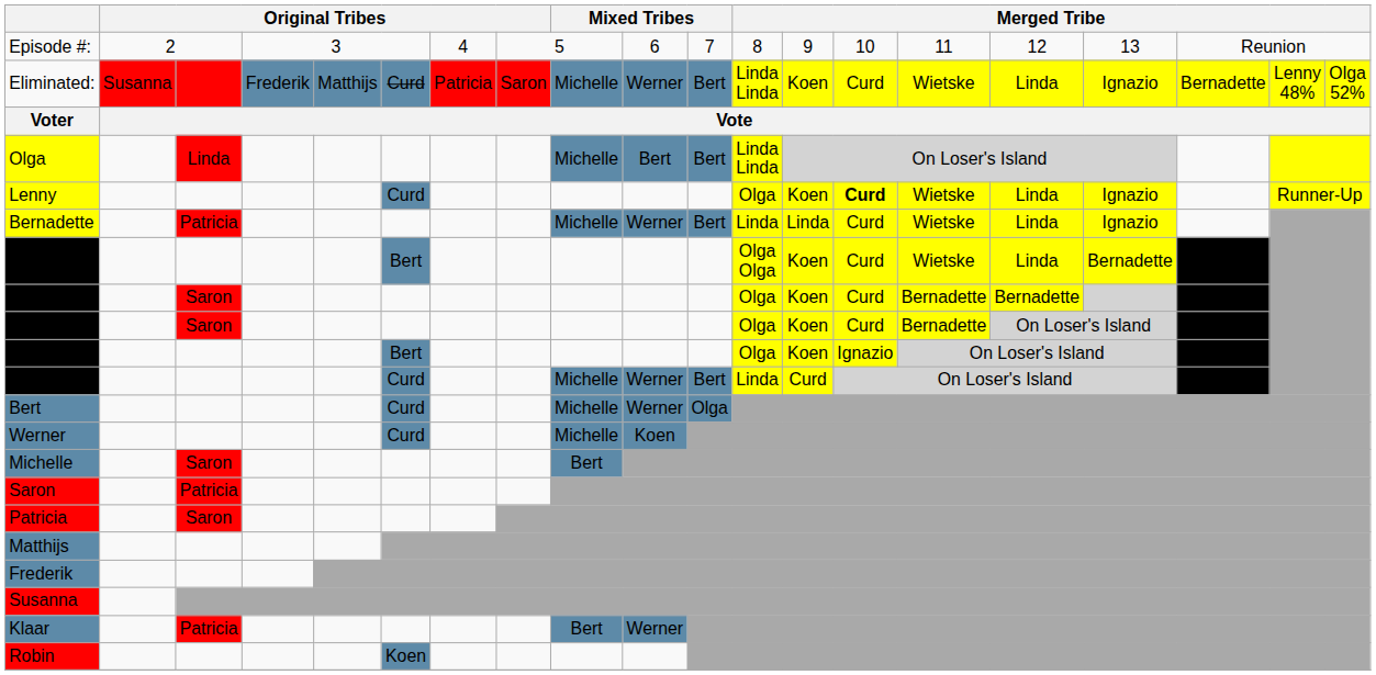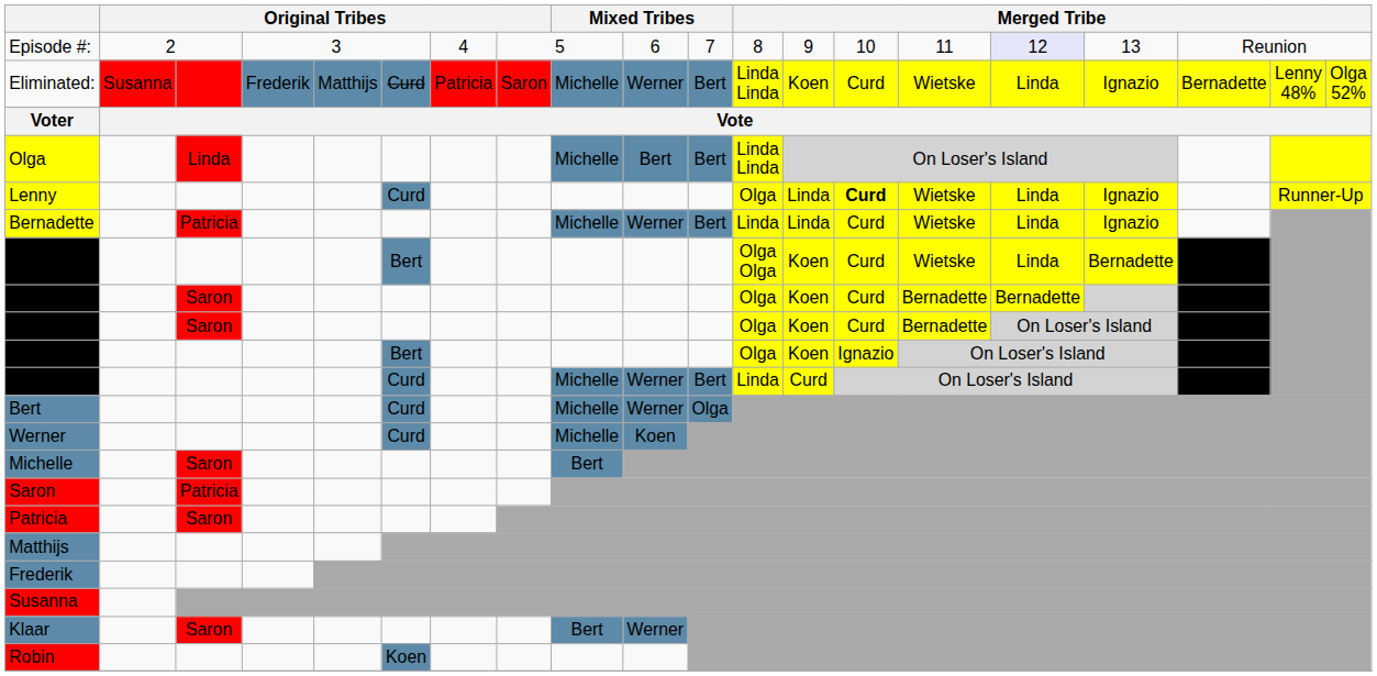 <table class="wikitable" style="text-align:center">
 <tr>
 <th></th>
 <th colspan=7>Original Tribes</th>
 <th colspan=3>Mixed Tribes</th>
 <th colspan=9>Merged Tribe</th>
 </tr>
 <tr>
 <td align="left">Episode #:</td>
 <td colspan=2>2</td>
 <td colspan=3>3</td>
 <td>4</td>
 <td colspan=2>5</td>
 <td>6</td>
 <td>7</td>
 <td>8</td>
 <td colspan=1>9</td>
 <td>10</td>
 <td colspan=1>11</td>
-<td colspan=1>12</td>
+<td colspan=1 style="background: lavender;">12</td>
 <td colspan=1>13</td>
 <td colspan=3>Reunion</td>
 </tr>
 <tr>
 <td align="left">Eliminated:</td>
 <td bgcolor="red">Susanna<br></td>
 <td bgcolor="red"><s></s><br></td>
 <td bgcolor="#5D8AA8">Frederik<br></td>
 <td bgcolor="#5D8AA8">Matthijs<br></td>
 <td bgcolor="#5D8AA8"><s>Curd</s><br></td>
 <td bgcolor="red">Patricia<br></td>
 <td bgcolor="red">Saron<br></td>
 <td bgcolor="#5D8AA8">Michelle<br></td>
 <td bgcolor="#5D8AA8">Werner<br></td>
 <td bgcolor="#5D8AA8">Bert<br></td>
 <td bgcolor="yellow">Linda<br>Linda</td>
 <td bgcolor="yellow">Koen<br></td>
 <td bgcolor="yellow">Curd<br></td>
 <td bgcolor="yellow">Wietske<br></td>
 <td bgcolor="yellow">Linda<br></td>
 <td bgcolor="yellow">Ignazio<br></td>
 <td bgcolor="yellow">Bernadette<br></td>
 <td bgcolor="yellow">Lenny<br>48%<br><small></small></td>
 <td bgcolor="yellow">Olga<br>52%<br><small></small></td>
 </tr>
 <tr>
 <th>Voter</th>
 <th colspan=19>Vote</th>
 </tr>
 <tr>
 <td align="left" bgcolor="yellow">Olga</td>
 <td></td>
 <td bgcolor="red">Linda</td>
 <td></td>
 <td></td>
 <td></td>
 <td></td>
 <td></td>
 <td bgcolor="#5D8AA8">Michelle</td>
 <td bgcolor="#5D8AA8">Bert</td>
 <td bgcolor="#5D8AA8">Bert</td>
 <td bgcolor="yellow">Linda<br>Linda</td>
 <td bgcolor="lightgray" colspan=5>On Loser's Island</td>
 <td></td>
 <td bgcolor="yellow" colspan="2"></td>
 </tr>
 <tr>
 <td align="left" bgcolor="yellow">Lenny</td>
 <td></td>
 <td></td>
 <td></td>
 <td></td>
 <td bgcolor="#5D8AA8">Curd</td>
 <td></td>
 <td></td>
 <td></td>
 <td></td>
 <td></td>
 <td bgcolor="yellow">Olga</td>
-<td bgcolor="yellow">Koen</td>
+<td bgcolor="yellow">Linda</td>
 <td bgcolor="yellow"><strong>Curd</strong></td>
 <td bgcolor="yellow">Wietske</td>
 <td bgcolor="yellow">Linda</td>
 <td bgcolor="yellow">Ignazio</td>
 <td></td>
 <td bgcolor="yellow" colspan="2">Runner-Up</td>
 </tr>
 <tr>
 <td align="left" bgcolor="yellow">Bernadette</td>
 <td></td>
 <td bgcolor="red">Patricia</td>
 <td></td>
 <td></td>
 <td></td>
 <td></td>
 <td></td>
 <td bgcolor="#5D8AA8">Michelle</td>
 <td bgcolor="#5D8AA8">Werner</td>
 <td bgcolor="#5D8AA8">Bert</td>
 <td bgcolor="yellow">Linda</td>
 <td bgcolor="yellow">Linda</td>
 <td bgcolor="yellow">Curd</td>
 <td bgcolor="yellow">Wietske</td>
 <td bgcolor="yellow">Linda</td>
 <td bgcolor="yellow">Ignazio</td>
 <td></td>
 <td bgcolor="darkgray" colspan="2" rowspan="6"></td>
 </tr>
 <tr>
 <td align="left" bgcolor="black"><span>Ignazio</span></td>
 <td></td>
 <td></td>
 <td></td>
 <td></td>
 <td bgcolor="#5D8AA8">Bert</td>
 <td></td>
 <td></td>
 <td></td>
 <td></td>
 <td></td>
 <td bgcolor="yellow">Olga<br>Olga</td>
 <td bgcolor="yellow">Koen</td>
 <td bgcolor="yellow">Curd</td>
 <td bgcolor="yellow">Wietske</td>
 <td bgcolor="yellow">Linda</td>
 <td bgcolor="yellow">Bernadette</td>
 <td bgcolor="black"><span>Bernadette</span></td>
 </tr>
 <tr>
 <td align="left" bgcolor="black"><span>Linda</span></td>
 <td></td>
 <td bgcolor="red">Saron</td>
 <td></td>
 <td></td>
 <td></td>
 <td></td>
 <td></td>
 <td></td>
 <td></td>
 <td></td>
 <td bgcolor="yellow">Olga</td>
 <td bgcolor="yellow">Koen</td>
 <td bgcolor="yellow">Curd</td>
 <td bgcolor="yellow">Bernadette</td>
 <td bgcolor="yellow">Bernadette</td>
 <td bgcolor="lightgray" colspan=1></td>
 <td bgcolor="black"><span>Olga</span></td>
 </tr>
 <tr>
 <td align="left" bgcolor="black"><span>Wietske</span></td>
 <td></td>
 <td bgcolor="red">Saron</td>
 <td></td>
 <td></td>
 <td></td>
 <td></td>
 <td></td>
 <td></td>
 <td></td>
 <td></td>
 <td bgcolor="yellow">Olga</td>
 <td bgcolor="yellow">Koen</td>
 <td bgcolor="yellow">Curd</td>
 <td bgcolor="yellow">Bernadette</td>
 <td bgcolor="lightgray" colspan=2>On Loser's Island</td>
 <td bgcolor="black"><span>Bernadette</span></td>
 </tr>
 <tr>
 <td align="left" bgcolor="black"><span>Curd</span></td>
 <td></td>
 <td></td>
 <td></td>
 <td></td>
 <td bgcolor="#5D8AA8">Bert</td>
 <td></td>
 <td></td>
 <td></td>
 <td></td>
 <td></td>
 <td bgcolor="yellow">Olga</td>
 <td bgcolor="yellow">Koen</td>
 <td bgcolor="yellow">Ignazio</td>
 <td bgcolor="lightgray" colspan=3>On Loser's Island</td>
 <td bgcolor="black"><span>Olga</span></td>
 </tr>
 <tr>
 <td align="left" bgcolor="black"><span>Koen</span></td>
 <td></td>
 <td></td>
 <td></td>
 <td></td>
 <td bgcolor="#5D8AA8">Curd</td>
 <td></td>
 <td></td>
 <td bgcolor="#5D8AA8">Michelle</td>
 <td bgcolor="#5D8AA8">Werner</td>
 <td bgcolor="#5D8AA8">Bert</td>
 <td bgcolor="yellow">Linda</td>
 <td bgcolor="yellow">Curd</td>
 <td bgcolor="lightgray" colspan=4>On Loser's Island</td>
 <td bgcolor="black"><span>Olga</span></td>
 </tr>
 <tr>
 <td align="left" bgcolor="#5D8AA8">Bert</td>
 <td></td>
 <td></td>
 <td></td>
 <td></td>
 <td bgcolor="#5D8AA8">Curd</td>
 <td></td>
 <td></td>
 <td bgcolor="#5D8AA8">Michelle</td>
 <td bgcolor="#5D8AA8">Werner</td>
 <td bgcolor="#5D8AA8">Olga</td>
 <td bgcolor="darkgray" colspan=9></td>
 </tr>
 <tr>
 <td align="left" bgcolor="#5D8AA8">Werner</td>
 <td></td>
 <td></td>
 <td></td>
 <td></td>
 <td bgcolor="#5D8AA8">Curd</td>
 <td></td>
 <td></td>
 <td bgcolor="#5D8AA8">Michelle</td>
 <td bgcolor="#5D8AA8">Koen</td>
 <td bgcolor="darkgray" colspan=10></td>
 </tr>
 <tr>
 <td align="left" bgcolor="#5D8AA8">Michelle</td>
 <td></td>
 <td bgcolor="red">Saron</td>
 <td></td>
 <td></td>
 <td></td>
 <td></td>
 <td></td>
 <td bgcolor="#5D8AA8">Bert</td>
 <td bgcolor="darkgray" colspan=11></td>
 </tr>
 <tr>
 <td align="left" bgcolor="red">Saron</td>
 <td></td>
 <td bgcolor="red">Patricia</td>
 <td></td>
 <td></td>
 <td></td>
 <td></td>
 <td></td>
 <td bgcolor="darkgray" colspan=12></td>
 </tr>
 <tr>
 <td align="left" bgcolor="red">Patricia</td>
 <td></td>
 <td bgcolor="red">Saron</td>
 <td></td>
 <td></td>
 <td></td>
 <td></td>
 <td bgcolor="darkgray" colspan=14></td>
 </tr>
 <tr>
 <td align="left" bgcolor="#5D8AA8">Matthijs</td>
 <td></td>
 <td></td>
 <td></td>
 <td></td>
 <td bgcolor="darkgray" colspan=15></td>
 </tr>
 <tr>
 <td align="left" bgcolor="#5D8AA8">Frederik</td>
 <td></td>
 <td></td>
 <td></td>
 <td bgcolor="darkgray" colspan=16></td>
 </tr>
 <tr>
 <td align="left" bgcolor="red">Susanna</td>
 <td></td>
 <td bgcolor="darkgray" colspan=18></td>
 </tr>
 <tr>
 <td align="left" bgcolor="#5D8AA8">Klaar</td>
 <td></td>
-<td bgcolor="red">Patricia</td>
+<td bgcolor="red">Saron</td>
 <td></td>
 <td></td>
 <td></td>
 <td></td>
 <td></td>
 <td bgcolor="#5D8AA8">Bert</td>
 <td bgcolor="#5D8AA8">Werner</td>
 <td bgcolor="darkgray" colspan=10></td>
 </tr>
 <tr>
 <td align="left" bgcolor="red">Robin</td>
 <td></td>
 <td></td>
 <td></td>
 <td></td>
 <td bgcolor="#5D8AA8">Koen</td>
 <td></td>
 <td></td>
 <td></td>
 <td></td>
 <td bgcolor="darkgray" colspan=10></td>
 </tr>
 <tr>
 </tr>
 </table>
